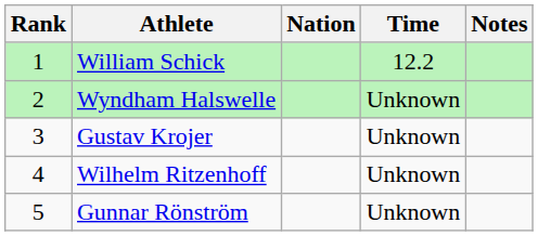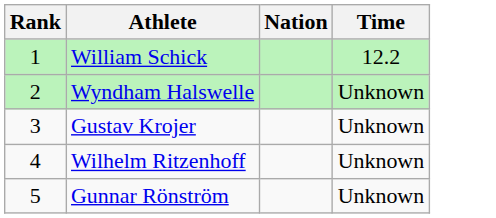 <table class="wikitable sortable" style="text-align:center">
 <tr>
 <th>Rank</th>
 <th>Athlete</th>
 <th>Nation</th>
 <th>Time</th>
-<th>Notes</th>
 </tr>
 <tr bgcolor=bbf3bb>
 <td>1</td>
 <td align=left><a href='#'>William Schick</a></td>
 <td align=left></td>
 <td>12.2</td>
-<td></td>
 </tr>
 <tr bgcolor=bbf3bb>
 <td>2</td>
 <td align=left><a href='#'>Wyndham Halswelle</a></td>
 <td align=left></td>
 <td>Unknown</td>
-<td></td>
 </tr>
 <tr>
 <td>3</td>
 <td align=left><a href='#'>Gustav Krojer</a></td>
 <td align=left></td>
 <td>Unknown</td>
-<td></td>
 </tr>
 <tr>
 <td>4</td>
 <td align=left><a href='#'>Wilhelm Ritzenhoff</a></td>
 <td align=left></td>
 <td>Unknown</td>
-<td></td>
 </tr>
 <tr>
 <td>5</td>
 <td align=left><a href='#'>Gunnar Rönström</a></td>
 <td align=left></td>
 <td>Unknown</td>
-<td></td>
 </tr>
 </table>
